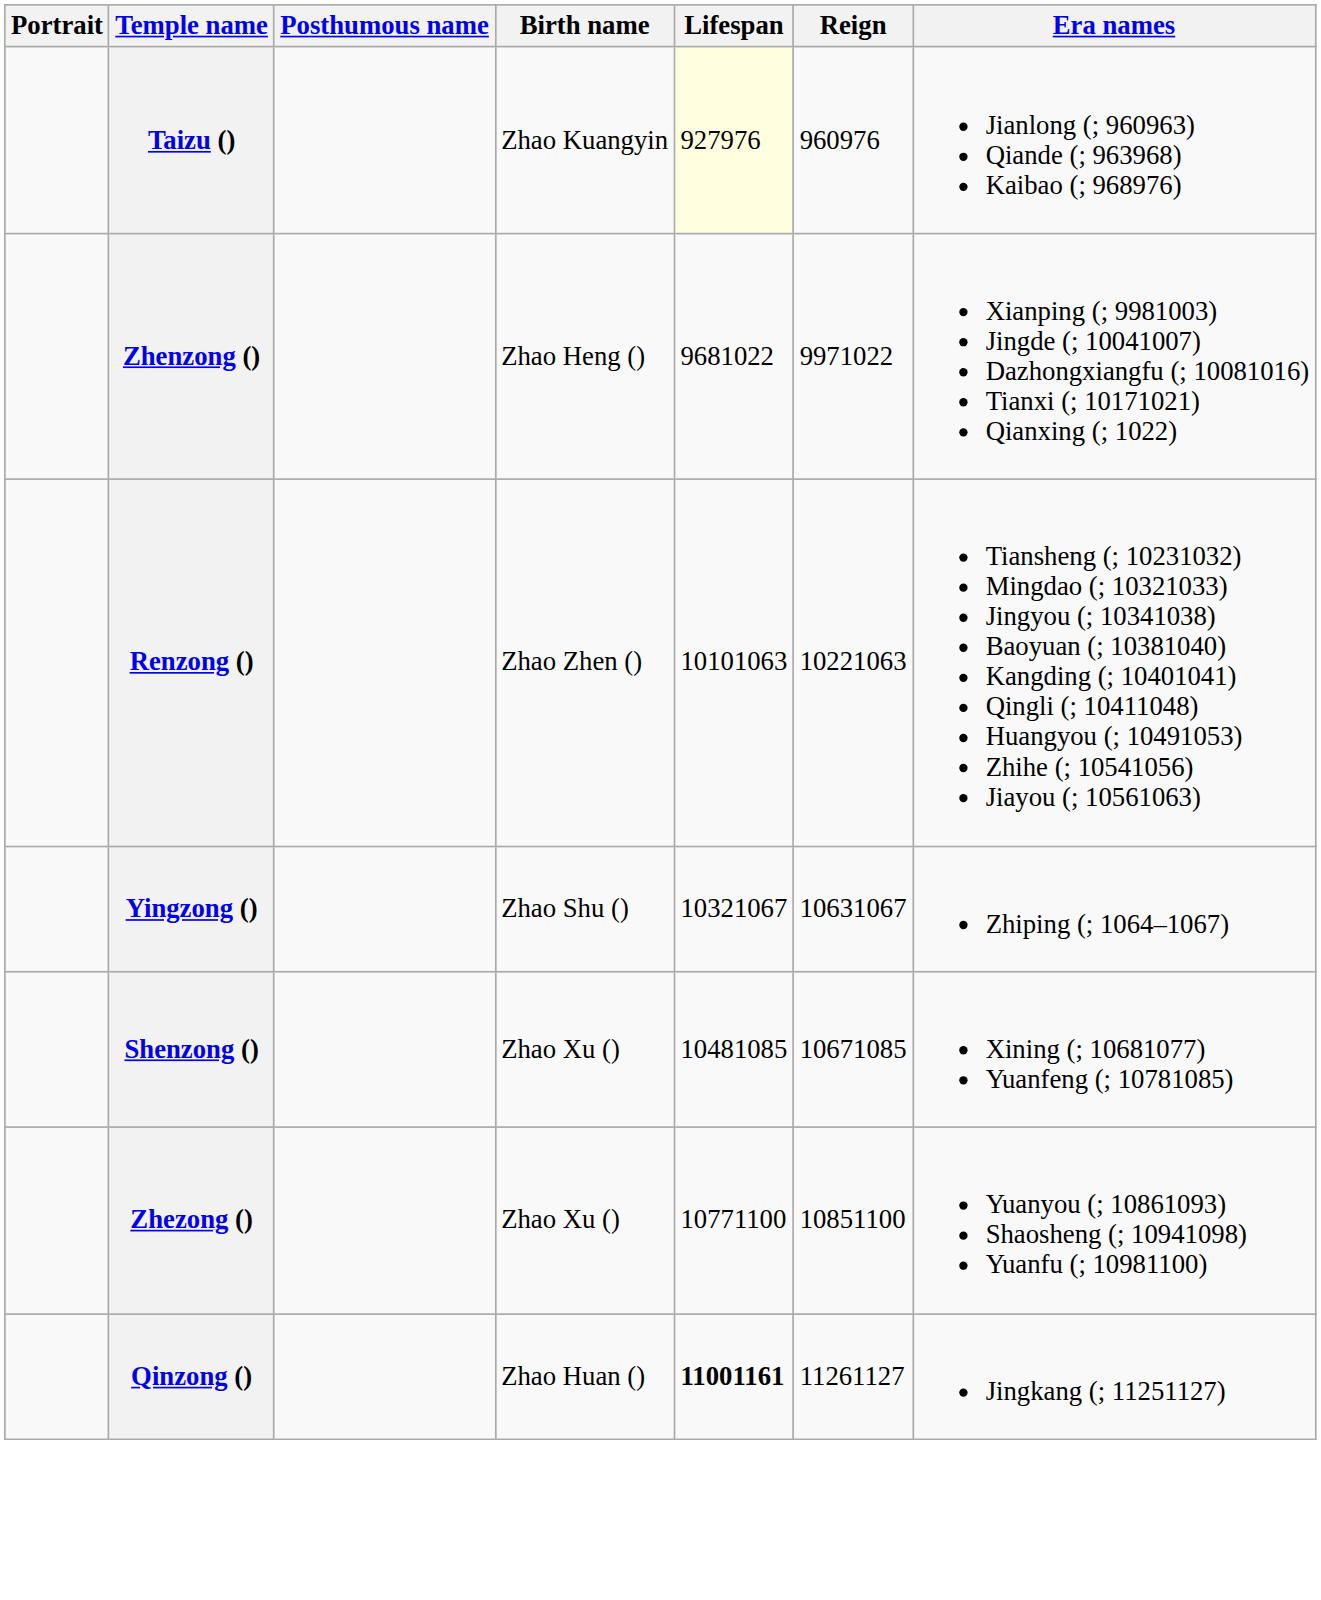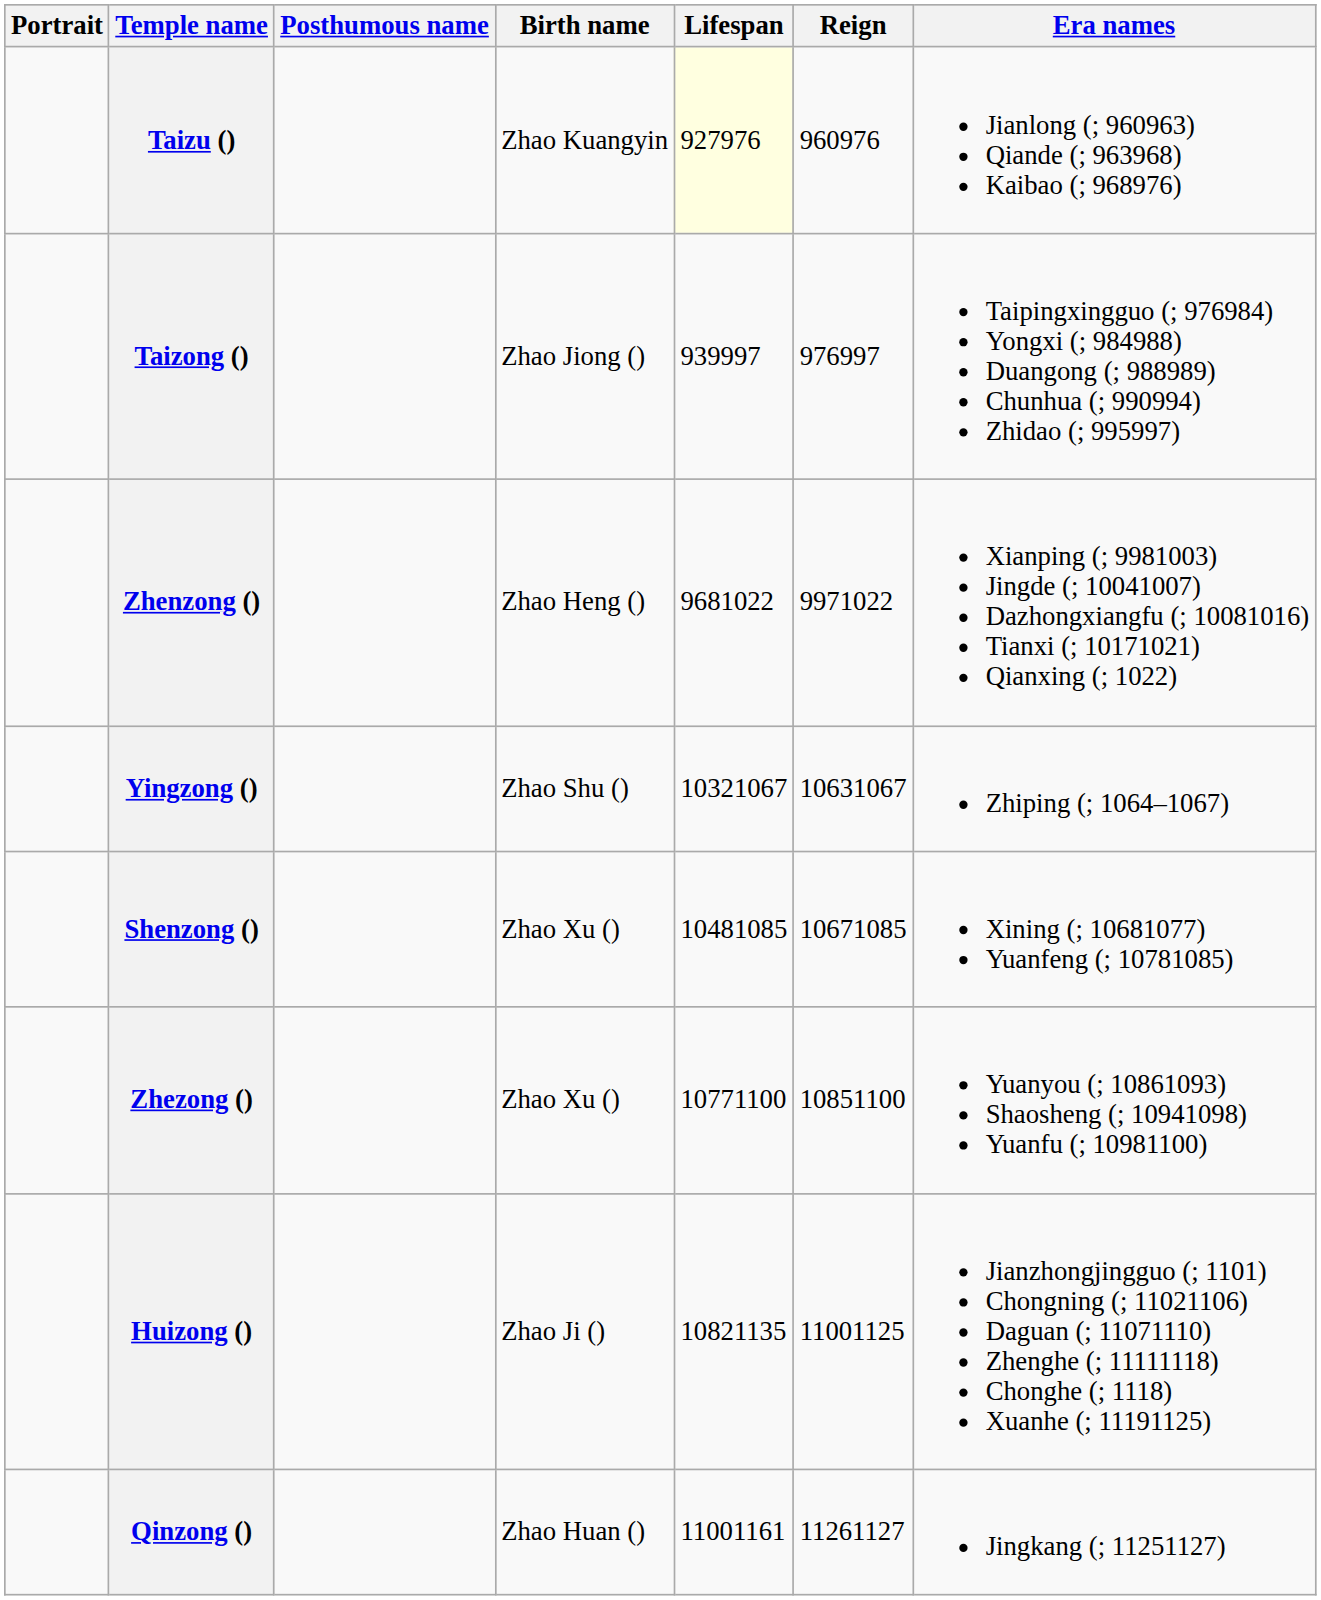 <table class="wikitable sortable plainrowheaders">
 <tr>
 <th scope="col">Portrait</th>
 <th scope="col"><a href='#'>Temple name</a></th>
 <th scope="col" class="unsortable"><a href='#'>Posthumous name</a></th>
 <th scope="col">Birth name</th>
 <th scope="col">Lifespan</th>
 <th scope="col">Reign</th>
 <th scope="col" class="unsortable"><a href='#'>Era names</a></th>
 </tr>
 <tr>
 <td></td>
 <th scope="row"><a href='#'>Taizu</a> ()</th>
 <td></td>
 <td>Zhao Kuangyin </td>
 <td style="background: lightyellow;">927976</td>
 <td>960976</td>
 <td><br><ul><li>Jianlong (; 960963)</li><li>Qiande (; 963968)</li><li>Kaibao (; 968976)</li></ul></td>
 </tr>
 <tr>
 <td></td>
+<th scope="row"><a href='#'>Taizong</a> ()</th>
+<td></td>
+<td>Zhao Jiong ()</td>
+<td>939997</td>
+<td>976997</td>
+<td><br><ul><li>Taipingxingguo (; 976984)</li><li>Yongxi (; 984988)</li><li>Duangong (; 988989)</li><li>Chunhua (; 990994)</li><li>Zhidao (; 995997)</li></ul></td>
+</tr>
+<tr>
+<td></td>
 <th scope="row"><a href='#'>Zhenzong</a> ()</th>
 <td></td>
 <td>Zhao Heng ()</td>
 <td>9681022</td>
 <td>9971022</td>
 <td><br><ul><li>Xianping (; 9981003)</li><li>Jingde (; 10041007)</li><li>Dazhongxiangfu (; 10081016)</li><li>Tianxi (; 10171021)</li><li>Qianxing (; 1022)</li></ul></td>
-</tr>
-<tr>
-<td></td>
-<th scope="row"><a href='#'>Renzong</a> ()</th>
-<td></td>
-<td>Zhao Zhen ()</td>
-<td>10101063</td>
-<td>10221063</td>
-<td><br><ul><li>Tiansheng (; 10231032)</li><li>Mingdao (; 10321033)</li><li>Jingyou (; 10341038)</li><li>Baoyuan (; 10381040)</li><li>Kangding (; 10401041)</li><li>Qingli (; 10411048)</li><li>Huangyou (; 10491053)</li><li>Zhihe (; 10541056)</li><li>Jiayou (; 10561063)</li></ul></td>
 </tr>
 <tr>
 <td></td>
 <th scope="row"><a href='#'>Yingzong</a> ()</th>
 <td></td>
 <td>Zhao Shu ()</td>
 <td>10321067</td>
 <td>10631067</td>
 <td><br><ul><li>Zhiping (; 1064–1067)</li></ul></td>
 </tr>
 <tr>
 <td></td>
 <th scope="row"><a href='#'>Shenzong</a> ()</th>
 <td></td>
 <td>Zhao Xu ()</td>
 <td>10481085</td>
 <td>10671085</td>
 <td><br><ul><li>Xining (; 10681077)</li><li>Yuanfeng (; 10781085)</li></ul></td>
 </tr>
 <tr>
 <td></td>
 <th scope="row"><a href='#'>Zhezong</a> ()</th>
 <td></td>
 <td>Zhao Xu ()</td>
 <td>10771100</td>
 <td>10851100</td>
 <td><br><ul><li>Yuanyou (; 10861093)</li><li>Shaosheng (; 10941098)</li><li>Yuanfu (; 10981100)</li></ul></td>
 </tr>
 <tr>
 <td></td>
+<th scope="row"><a href='#'>Huizong</a> ()</th>
+<td></td>
+<td>Zhao Ji ()</td>
+<td>10821135</td>
+<td>11001125</td>
+<td><br><ul><li>Jianzhongjingguo (; 1101)</li><li>Chongning (; 11021106)</li><li>Daguan (; 11071110)</li><li>Zhenghe (; 11111118)</li><li>Chonghe (; 1118)</li><li>Xuanhe (; 11191125)</li></ul></td>
+</tr>
+<tr>
+<td></td>
 <th scope="row"><a href='#'>Qinzong</a> ()</th>
 <td></td>
 <td>Zhao Huan ()</td>
-<td><strong>11001161</strong></td>
+<td>11001161</td>
 <td>11261127</td>
 <td><br><ul><li>Jingkang (; 11251127)</li></ul></td>
 </tr>
 </table>
